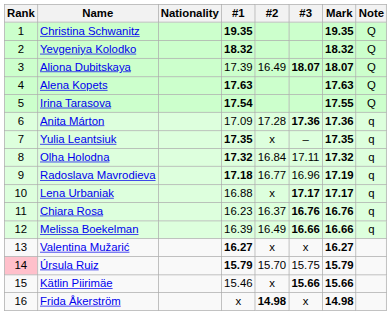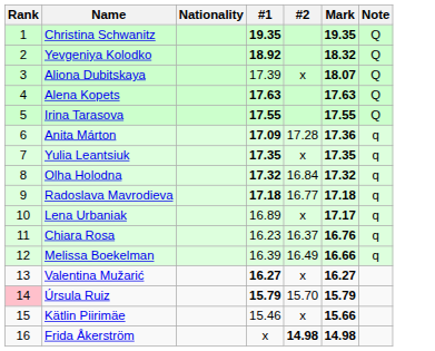 <table class="wikitable sortable" style="text-align:center">
 <tr>
 <th>Rank</th>
 <th>Name</th>
 <th>Nationality</th>
 <th>#1</th>
 <th>#2</th>
-<th>#3</th>
 <th>Mark</th>
 <th>Note</th>
 </tr>
 <tr bgcolor=ccffcc>
 <td>1</td>
 <td align=left><a href='#'>Christina Schwanitz</a></td>
 <td align=left></td>
 <td><strong>19.35</strong></td>
 <td></td>
-<td></td>
 <td><strong>19.35</strong></td>
 <td>Q</td>
 </tr>
 <tr bgcolor=ccffcc>
 <td>2</td>
 <td align=left><a href='#'>Yevgeniya Kolodko</a></td>
 <td align=left></td>
-<td><strong>18.32</strong></td>
-<td></td>
+<td><strong>18.92</strong></td>
 <td></td>
 <td><strong>18.32</strong></td>
 <td>Q</td>
 </tr>
 <tr bgcolor=ccffcc>
 <td>3</td>
 <td align=left><a href='#'>Aliona Dubitskaya</a></td>
 <td align=left></td>
 <td>17.39</td>
-<td>16.49</td>
-<td><strong>18.07</strong></td>
+<td>x</td>
 <td><strong>18.07</strong></td>
 <td>Q</td>
 </tr>
 <tr bgcolor=ccffcc>
 <td>4</td>
 <td align=left><a href='#'>Alena Kopets</a></td>
 <td align=left></td>
 <td><strong>17.63</strong></td>
 <td></td>
-<td></td>
 <td><strong>17.63</strong></td>
 <td>Q</td>
 </tr>
 <tr bgcolor=ccffcc>
 <td>5</td>
 <td align=left><a href='#'>Irina Tarasova</a></td>
 <td align=left></td>
-<td><strong>17.54</strong></td>
-<td></td>
+<td><strong>17.55</strong></td>
 <td></td>
 <td><strong>17.55</strong></td>
 <td>Q</td>
 </tr>
 <tr bgcolor=ddffdd>
 <td>6</td>
 <td align=left><a href='#'>Anita Márton</a></td>
 <td align=left></td>
-<td>17.09</td>
+<td><strong>17.09</strong></td>
 <td>17.28</td>
-<td><strong>17.36</strong></td>
 <td><strong>17.36</strong></td>
 <td>q</td>
 </tr>
 <tr bgcolor=ddffdd>
 <td>7</td>
 <td align=left><a href='#'>Yulia Leantsiuk</a></td>
 <td align=left></td>
 <td><strong>17.35</strong></td>
 <td>x</td>
-<td>–</td>
 <td><strong>17.35</strong></td>
 <td>q</td>
 </tr>
 <tr bgcolor=ddffdd>
 <td>8</td>
 <td align=left><a href='#'>Olha Holodna</a></td>
 <td align=left></td>
 <td><strong>17.32</strong></td>
 <td>16.84</td>
-<td>17.11</td>
 <td><strong>17.32</strong></td>
 <td>q</td>
 </tr>
 <tr bgcolor=ddffdd>
 <td>9</td>
 <td align=left><a href='#'>Radoslava Mavrodieva</a></td>
 <td align=left></td>
 <td><strong>17.18</strong></td>
 <td>16.77</td>
-<td>16.96</td>
-<td><strong>17.19</strong></td>
+<td><strong>17.18</strong></td>
 <td>q</td>
 </tr>
 <tr bgcolor=ddffdd>
 <td>10</td>
 <td align=left><a href='#'>Lena Urbaniak</a></td>
 <td align=left></td>
-<td>16.88</td>
+<td>16.89</td>
 <td>x</td>
-<td><strong>17.17</strong></td>
 <td><strong>17.17</strong></td>
 <td>q</td>
 </tr>
 <tr bgcolor=ddffdd>
 <td>11</td>
 <td align=left><a href='#'>Chiara Rosa</a></td>
 <td align=left></td>
 <td>16.23</td>
 <td>16.37</td>
 <td><strong>16.76</strong></td>
-<td><strong>16.76</strong></td>
 <td>q</td>
 </tr>
 <tr bgcolor=ddffdd>
 <td>12</td>
 <td align=left><a href='#'>Melissa Boekelman</a></td>
 <td align=left></td>
 <td>16.39</td>
 <td>16.49</td>
 <td><strong>16.66</strong></td>
-<td><strong>16.66</strong></td>
 <td>q</td>
 </tr>
 <tr>
 <td>13</td>
 <td align=left><a href='#'>Valentina Mužarić</a></td>
 <td align=left></td>
 <td><strong>16.27</strong></td>
-<td>x</td>
 <td>x</td>
 <td><strong>16.27</strong></td>
 <td></td>
 </tr>
 <tr>
 <td style="background: pink;">14</td>
 <td align=left><a href='#'>Úrsula Ruiz</a></td>
 <td align=left></td>
 <td><strong>15.79</strong></td>
 <td>15.70</td>
-<td>15.75</td>
 <td><strong>15.79</strong></td>
 <td></td>
 </tr>
 <tr>
 <td>15</td>
 <td align=left><a href='#'>Kätlin Piirimäe</a></td>
 <td align=left></td>
 <td>15.46</td>
 <td>x</td>
 <td><strong>15.66</strong></td>
-<td><strong>15.66</strong></td>
 <td></td>
 </tr>
 <tr>
 <td>16</td>
 <td align=left><a href='#'>Frida Åkerström</a></td>
 <td align=left></td>
 <td>x</td>
 <td><strong>14.98</strong></td>
-<td>x</td>
 <td><strong>14.98</strong></td>
 <td></td>
 </tr>
 </table>
